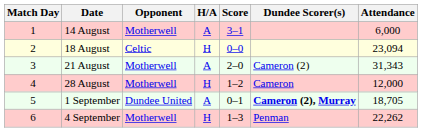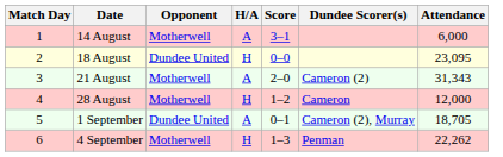 <table class="wikitable" style="text-align:center">
 <tr>
 <th>Match Day</th>
 <th>Date</th>
 <th>Opponent</th>
 <th>H/A</th>
 <th>Score</th>
 <th>Dundee Scorer(s)</th>
 <th>Attendance</th>
 </tr>
 <tr bgcolor="#FFCCCC">
 <td>1</td>
 <td align="left">14 August</td>
 <td align="left"><a href='#'>Motherwell</a></td>
 <td><a href='#'>A</a></td>
 <td><a href='#'>3–1</a></td>
 <td align="left"></td>
 <td>6,000</td>
 </tr>
 <tr bgcolor="#FFFFDD">
 <td>2</td>
 <td align="left">18 August</td>
-<td align="left"><a href='#'>Celtic</a></td>
+<td align="left"><a href='#'>Dundee United</a></td>
 <td><a href='#'>H</a></td>
 <td><a href='#'>0–0</a></td>
 <td align="left"></td>
-<td>23,094</td>
+<td>23,095</td>
 </tr>
 <tr bgcolor="#EEFFEE">
 <td>3</td>
 <td align="left">21 August</td>
 <td align="left"><a href='#'>Motherwell</a></td>
 <td><a href='#'>A</a></td>
 <td>2–0</td>
 <td align="left"><a href='#'>Cameron</a> (2)</td>
 <td>31,343</td>
 </tr>
 <tr bgcolor="#FFCCCC">
 <td>4</td>
 <td align="left">28 August</td>
 <td align="left"><a href='#'>Motherwell</a></td>
 <td><a href='#'>H</a></td>
 <td>1–2</td>
 <td align="left"><a href='#'>Cameron</a></td>
 <td>12,000</td>
 </tr>
 <tr bgcolor="#EEFFEE">
 <td>5</td>
 <td align="left">1 September</td>
 <td align="left"><a href='#'>Dundee United</a></td>
 <td><a href='#'>A</a></td>
 <td>0–1</td>
-<td align="left"><strong><a href='#'>Cameron</a> (2), <a href='#'>Murray</a></strong></td>
+<td align="left"><a href='#'>Cameron</a> (2), <a href='#'>Murray</a></td>
 <td>18,705</td>
 </tr>
 <tr bgcolor="#FFCCCC">
 <td>6</td>
 <td align="left">4 September</td>
 <td align="left"><a href='#'>Motherwell</a></td>
 <td><a href='#'>H</a></td>
 <td>1–3</td>
 <td align="left"><a href='#'>Penman</a></td>
 <td>22,262</td>
 </tr>
 </table>
